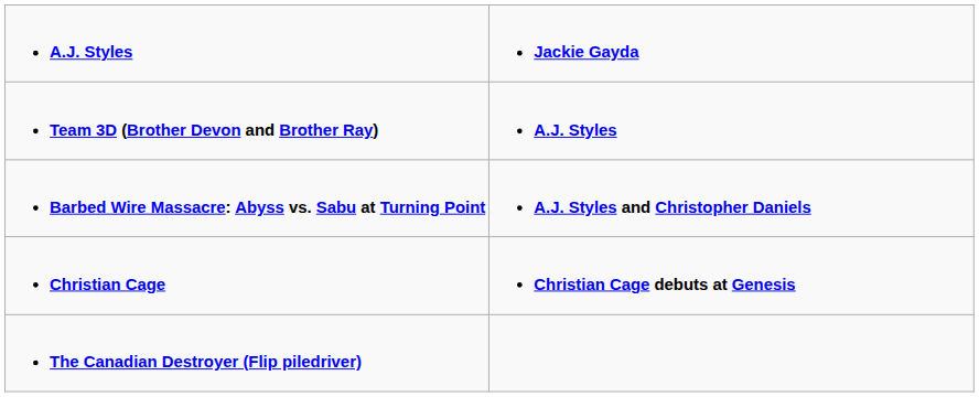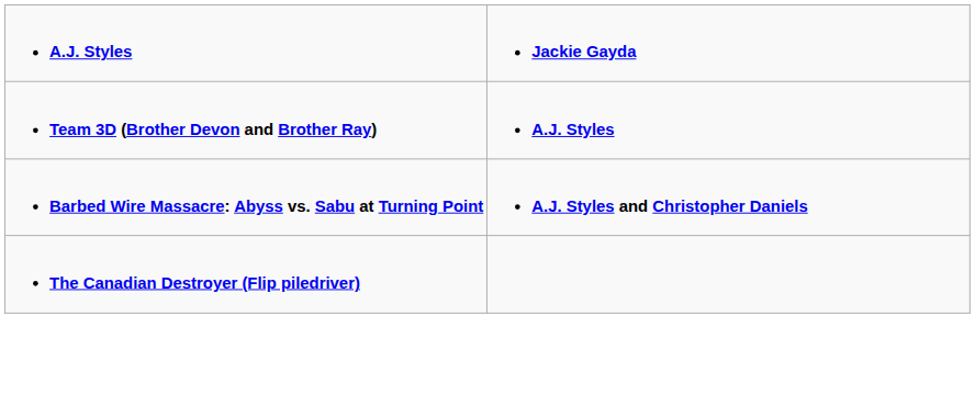 <table class="wikitable">
 <tr>
 <td style="vertical-align:top;" width="50%"><br><ul><li><strong><a href='#'>A.J. Styles</a></strong></li></ul></td>
 <td style="vertical-align:top;" width="50%"><br><ul><li><strong><a href='#'>Jackie Gayda</a></strong></li></ul></td>
 </tr>
 <tr>
 <td style="vertical-align:top;" width="50%"><br><ul><li><strong><a href='#'>Team 3D</a> (<a href='#'>Brother Devon</a> and <a href='#'>Brother Ray</a>)</strong></li></ul></td>
 <td style="vertical-align:top;" width="50%"><br><ul><li><strong><a href='#'>A.J. Styles</a></strong></li></ul></td>
 </tr>
 <tr>
 <td style="vertical-align:top;" width="50%"><br><ul><li><strong><a href='#'>Barbed Wire Massacre</a>: <a href='#'>Abyss</a> vs. <a href='#'>Sabu</a> at <a href='#'>Turning Point</a></strong></li></ul></td>
 <td style="vertical-align:top;" width="50%"><br><ul><li><strong><a href='#'>A.J. Styles</a> and <a href='#'>Christopher Daniels</a></strong></li></ul></td>
 </tr>
 <tr>
-<td style="vertical-align:top;" width="50%"><br><ul><li><strong><a href='#'>Christian Cage</a></strong></li></ul></td>
-<td style="vertical-align:top;" width="50%"><br><ul><li><strong><a href='#'>Christian Cage</a> debuts at <a href='#'>Genesis</a></strong></li></ul></td>
-</tr>
-<tr>
 <td style="vertical-align:top;" width="50%"><br><ul><li><strong><a href='#'>The Canadian Destroyer (Flip piledriver)</a></strong></li></ul></td>
 </tr>
 </table>
